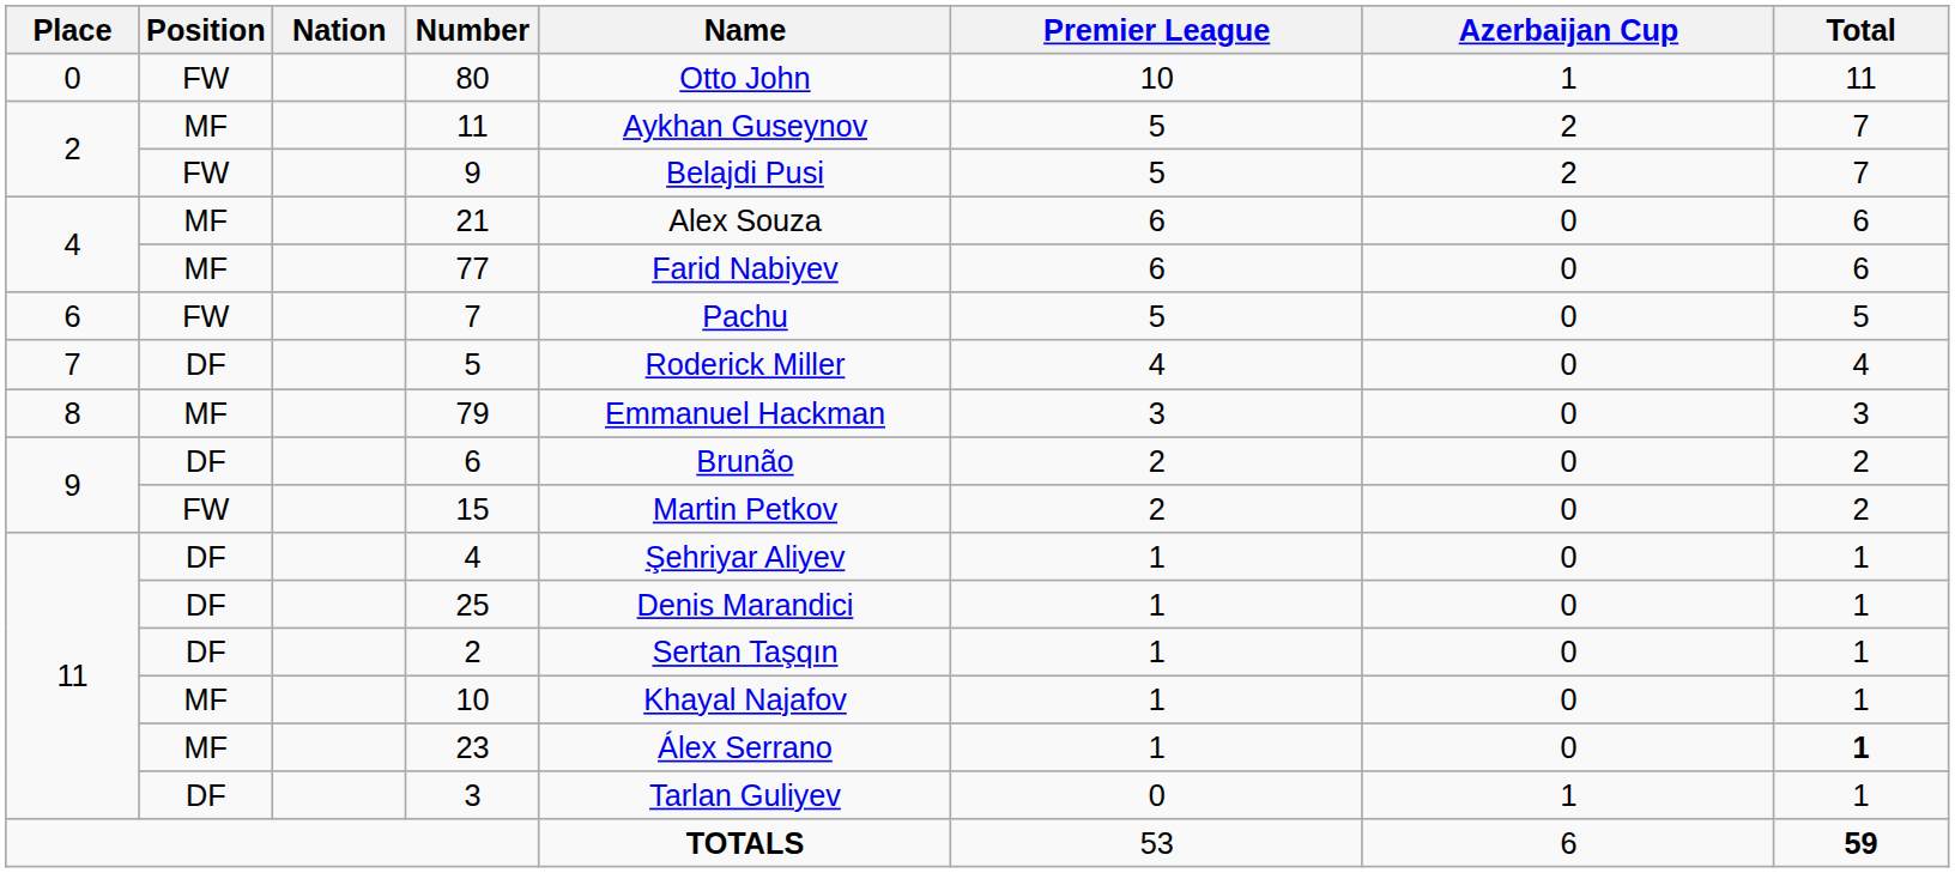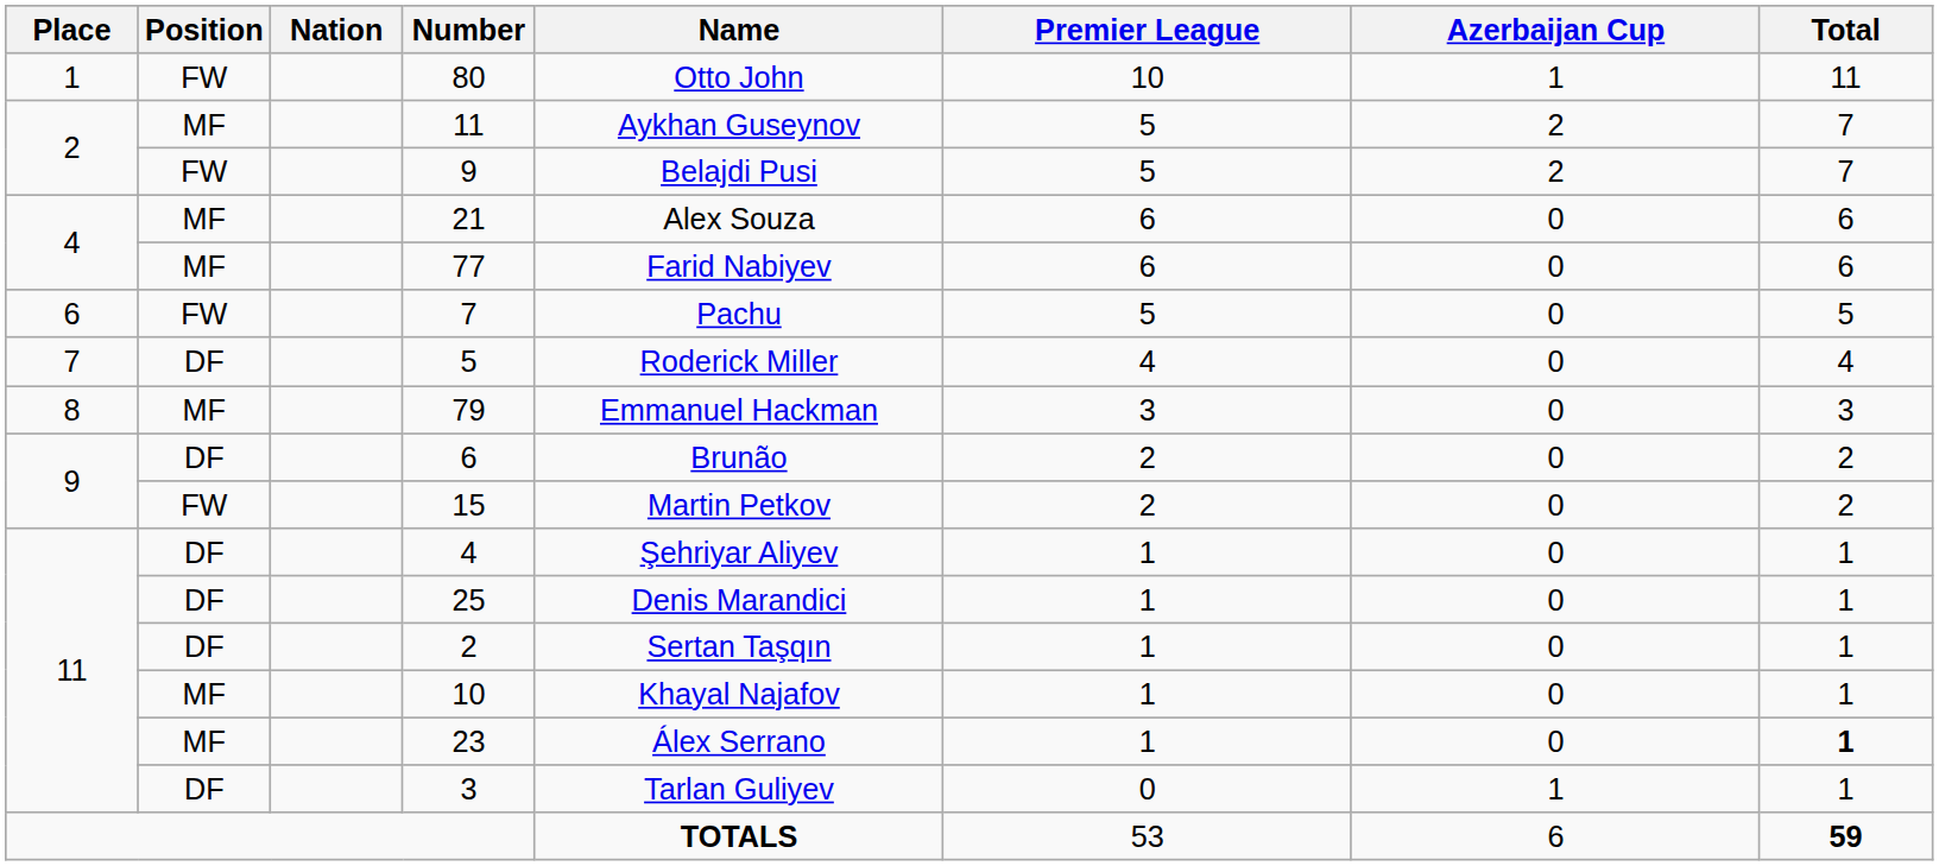 <table class="wikitable" style="font-size: 95%; text-align: center;">
 <tr>
 <th width=60>Place</th>
 <th width=60>Position</th>
 <th width=60>Nation</th>
 <th width=60>Number</th>
 <th width=200>Name</th>
 <th width=200><a href='#'>Premier League</a></th>
 <th width=200><a href='#'>Azerbaijan Cup</a></th>
 <th width=80><strong>Total</strong></th>
 </tr>
 <tr>
-<td>0</td>
+<td>1</td>
 <td>FW</td>
 <td></td>
 <td>80</td>
 <td><a href='#'>Otto John</a></td>
 <td>10</td>
 <td>1</td>
 <td>11</td>
 </tr>
 <tr>
 <td rowspan="2">2</td>
 <td>MF</td>
 <td></td>
 <td>11</td>
 <td><a href='#'>Aykhan Guseynov</a></td>
 <td>5</td>
 <td>2</td>
 <td>7</td>
 </tr>
 <tr>
 <td>FW</td>
 <td></td>
 <td>9</td>
 <td><a href='#'>Belajdi Pusi</a></td>
 <td>5</td>
 <td>2</td>
 <td>7</td>
 </tr>
 <tr>
 <td rowspan="2">4</td>
 <td>MF</td>
 <td></td>
 <td>21</td>
 <td>Alex Souza</td>
 <td>6</td>
 <td>0</td>
 <td>6</td>
 </tr>
 <tr>
 <td>MF</td>
 <td></td>
 <td>77</td>
 <td><a href='#'>Farid Nabiyev</a></td>
 <td>6</td>
 <td>0</td>
 <td>6</td>
 </tr>
 <tr>
 <td>6</td>
 <td>FW</td>
 <td></td>
 <td>7</td>
 <td><a href='#'>Pachu</a></td>
 <td>5</td>
 <td>0</td>
 <td>5</td>
 </tr>
 <tr>
 <td>7</td>
 <td>DF</td>
 <td></td>
 <td>5</td>
 <td><a href='#'>Roderick Miller</a></td>
 <td>4</td>
 <td>0</td>
 <td>4</td>
 </tr>
 <tr>
 <td>8</td>
 <td>MF</td>
 <td></td>
 <td>79</td>
 <td><a href='#'>Emmanuel Hackman</a></td>
 <td>3</td>
 <td>0</td>
 <td>3</td>
 </tr>
 <tr>
 <td rowspan="2">9</td>
 <td>DF</td>
 <td></td>
 <td>6</td>
 <td><a href='#'>Brunão</a></td>
 <td>2</td>
 <td>0</td>
 <td>2</td>
 </tr>
 <tr>
 <td>FW</td>
 <td></td>
 <td>15</td>
 <td><a href='#'>Martin Petkov</a></td>
 <td>2</td>
 <td>0</td>
 <td>2</td>
 </tr>
 <tr>
 <td rowspan="6">11</td>
 <td>DF</td>
 <td></td>
 <td>4</td>
 <td><a href='#'>Şehriyar Aliyev</a></td>
 <td>1</td>
 <td>0</td>
 <td>1</td>
 </tr>
 <tr>
 <td>DF</td>
 <td></td>
 <td>25</td>
 <td><a href='#'>Denis Marandici</a></td>
 <td>1</td>
 <td>0</td>
 <td>1</td>
 </tr>
 <tr>
 <td>DF</td>
 <td></td>
 <td>2</td>
 <td><a href='#'>Sertan Taşqın</a></td>
 <td>1</td>
 <td>0</td>
 <td>1</td>
 </tr>
 <tr>
 <td>MF</td>
 <td></td>
 <td>10</td>
 <td><a href='#'>Khayal Najafov</a></td>
 <td>1</td>
 <td>0</td>
 <td>1</td>
 </tr>
 <tr>
 <td>MF</td>
 <td></td>
 <td>23</td>
 <td><a href='#'>Álex Serrano</a></td>
 <td>1</td>
 <td>0</td>
 <td><strong>1</strong></td>
 </tr>
 <tr>
 <td>DF</td>
 <td></td>
 <td>3</td>
 <td><a href='#'>Tarlan Guliyev</a></td>
 <td>0</td>
 <td>1</td>
 <td>1</td>
 </tr>
 <tr>
 <td colspan="4"></td>
 <td><strong>TOTALS</strong></td>
 <td>53</td>
 <td>6</td>
 <td><strong>59</strong></td>
 </tr>
 </table>
